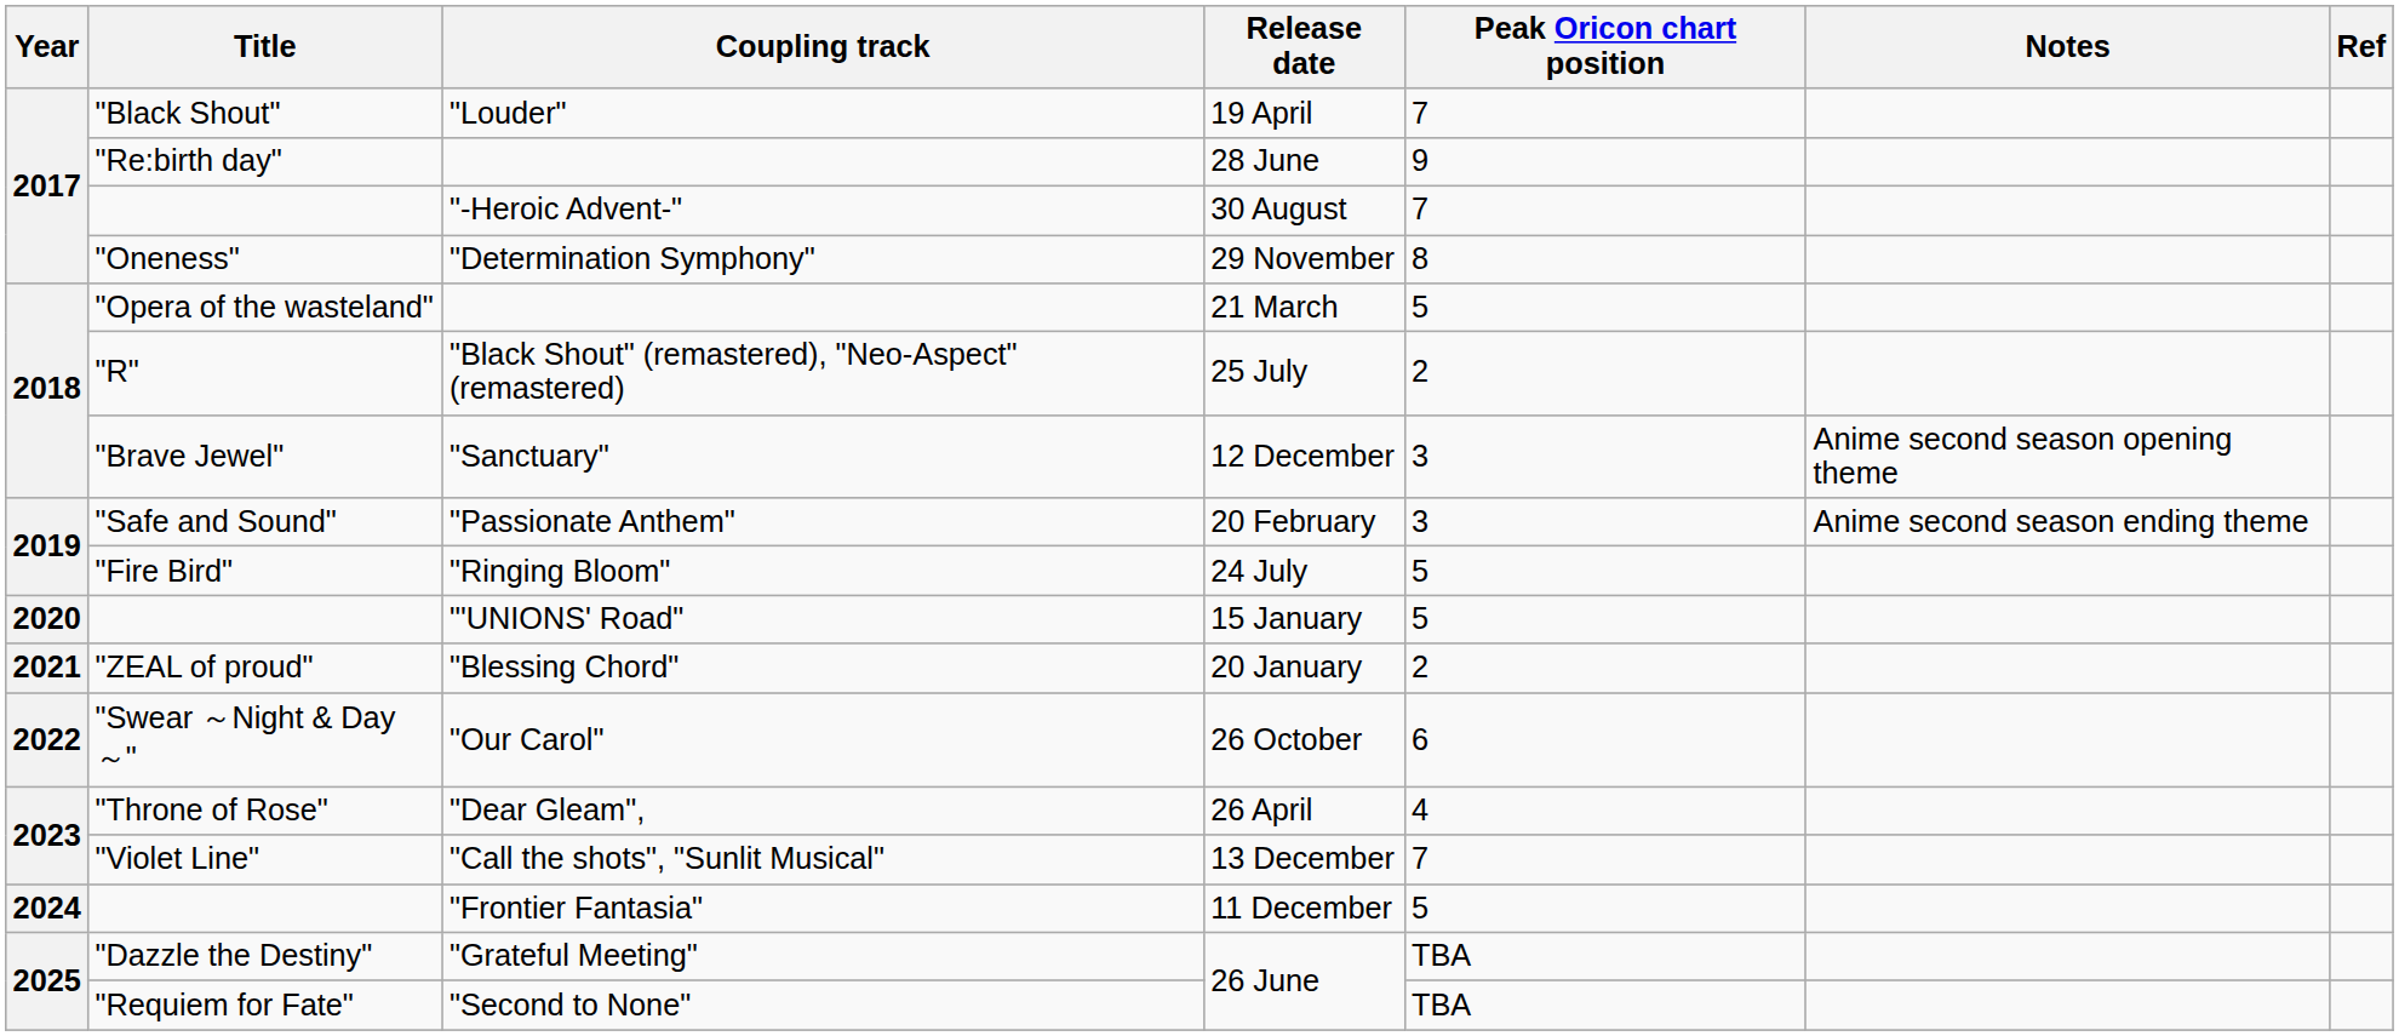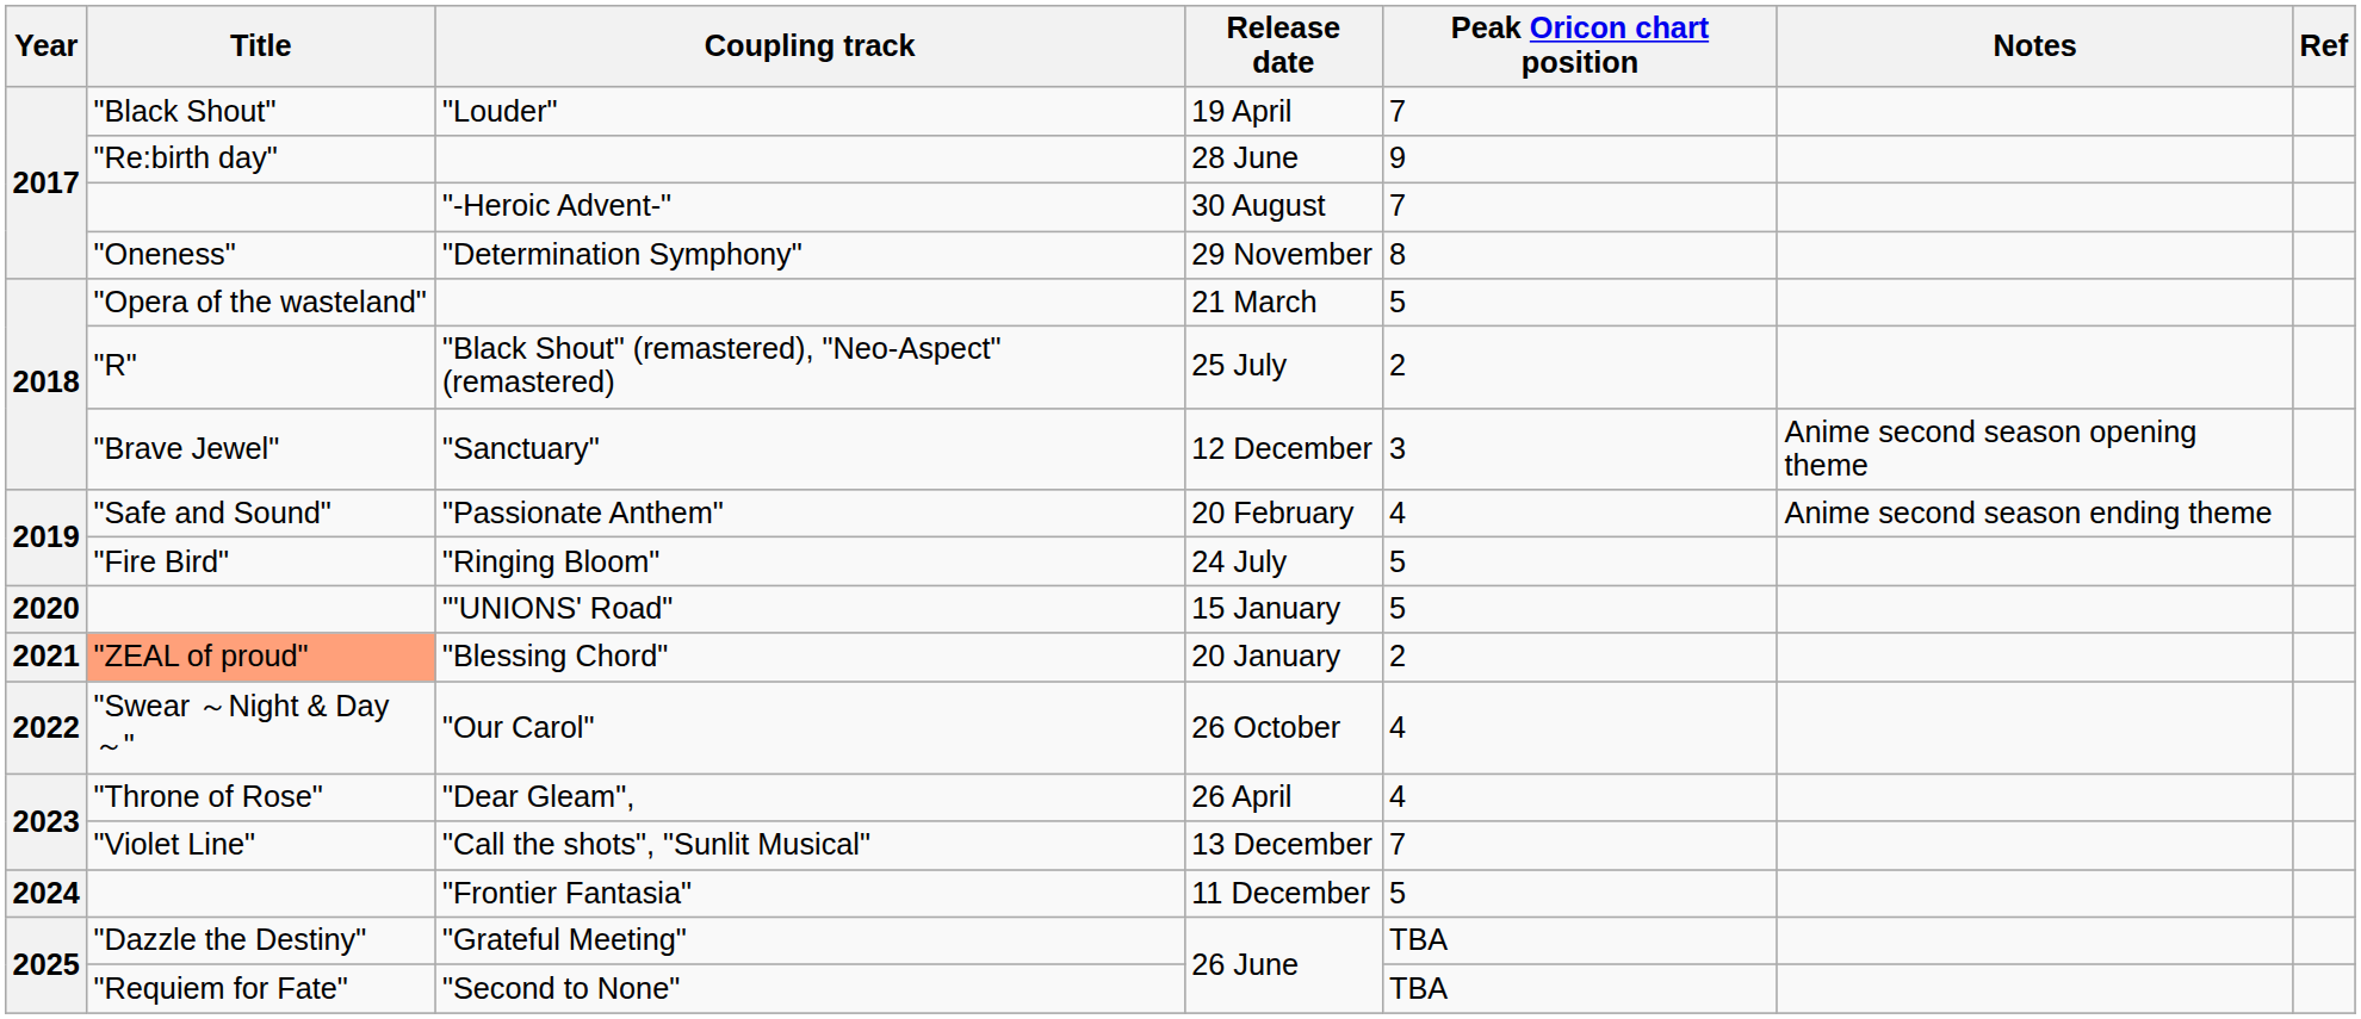 <table class="wikitable" text-align: center>
 <tr>
 <th>Year</th>
 <th>Title</th>
 <th>Coupling track</th>
 <th>Release date</th>
 <th>Peak <a href='#'>Oricon chart</a> position</th>
 <th>Notes</th>
 <th>Ref</th>
 </tr>
 <tr>
 <th rowspan=4>2017</th>
 <td>"Black Shout"</td>
 <td>"Louder"</td>
 <td>19 April</td>
 <td>7</td>
 <td></td>
 <td></td>
 </tr>
 <tr>
 <td>"Re:birth day"</td>
 <td></td>
 <td>28 June</td>
 <td>9</td>
 <td></td>
 <td></td>
 </tr>
 <tr>
 <td></td>
 <td>"-Heroic Advent-"</td>
 <td>30 August</td>
 <td>7</td>
 <td></td>
 <td></td>
 </tr>
 <tr>
 <td>"Oneness"</td>
 <td>"Determination Symphony"</td>
 <td>29 November</td>
 <td>8</td>
 <td></td>
 <td></td>
 </tr>
 <tr>
 <th rowspan=3>2018</th>
 <td>"Opera of the wasteland"</td>
 <td></td>
 <td>21 March</td>
 <td>5</td>
 <td></td>
 <td></td>
 </tr>
 <tr>
 <td>"R"</td>
 <td>"Black Shout" (remastered), "Neo-Aspect" (remastered)</td>
 <td>25 July</td>
 <td>2</td>
 <td></td>
 <td></td>
 </tr>
 <tr>
 <td>"Brave Jewel"</td>
 <td>"Sanctuary"</td>
 <td>12 December</td>
 <td>3</td>
 <td>Anime second season opening theme</td>
 <td></td>
 </tr>
 <tr>
 <th rowspan=2>2019</th>
 <td>"Safe and Sound"</td>
 <td>"Passionate Anthem"</td>
 <td>20 February</td>
-<td>3</td>
+<td>4</td>
 <td>Anime second season ending theme</td>
 <td></td>
 </tr>
 <tr>
 <td>"Fire Bird"</td>
 <td>"Ringing Bloom"</td>
 <td>24 July</td>
 <td>5</td>
 <td></td>
 <td></td>
 </tr>
 <tr>
 <th>2020</th>
 <td></td>
 <td>"'UNIONS' Road"</td>
 <td>15 January</td>
 <td>5</td>
 <td></td>
 <td></td>
 </tr>
 <tr>
 <th>2021</th>
-<td>"ZEAL of proud"</td>
+<td style="background: lightsalmon;">"ZEAL of proud"</td>
 <td>"Blessing Chord"</td>
 <td>20 January</td>
 <td>2</td>
 <td></td>
 <td></td>
 </tr>
 <tr>
 <th>2022</th>
 <td>"Swear ～Night & Day～"</td>
 <td>"Our Carol"</td>
 <td>26 October</td>
-<td>6</td>
+<td>4</td>
 <td></td>
 <td></td>
 </tr>
 <tr>
 <th rowspan=2>2023</th>
 <td>"Throne of Rose"</td>
 <td>"Dear Gleam", </td>
 <td>26 April</td>
 <td>4</td>
 <td></td>
 <td></td>
 </tr>
 <tr>
 <td>"Violet Line"</td>
 <td>"Call the shots", "Sunlit Musical"</td>
 <td>13 December</td>
 <td>7</td>
 <td></td>
 <td></td>
 </tr>
 <tr>
 <th>2024</th>
 <td></td>
 <td>"Frontier Fantasia"</td>
 <td>11 December</td>
 <td>5</td>
 <td></td>
 <td></td>
 </tr>
 <tr>
 <th rowspan="2">2025</th>
 <td>"Dazzle the Destiny"</td>
 <td>"Grateful Meeting"</td>
 <td rowspan="2">26 June</td>
 <td>TBA</td>
 <td></td>
 <td></td>
 </tr>
 <tr>
 <td>"Requiem for Fate"</td>
 <td>"Second to None"</td>
 <td>TBA</td>
 <td></td>
 <td></td>
 </tr>
 </table>
